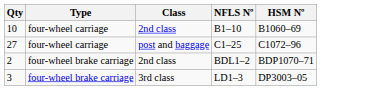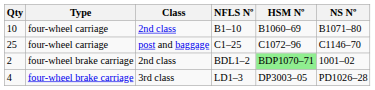 <table class="wikitable">
 <tr>
 <th>Qty</th>
 <th>Type</th>
 <th>Class</th>
 <th>NFLS Nº</th>
 <th>HSM Nº</th>
+<th>NS Nº</th>
 </tr>
 <tr>
 <td>10</td>
 <td>four-wheel carriage</td>
 <td><a href='#'>2nd class</a></td>
 <td>B1–10</td>
 <td>B1060–69</td>
+<td>B1071–80</td>
 </tr>
 <tr>
-<td>27</td>
+<td>25</td>
 <td>four-wheel carriage</td>
 <td><a href='#'>post</a> and <a href='#'>baggage</a></td>
 <td>C1–25</td>
 <td>C1072–96</td>
+<td>C1146–70</td>
 </tr>
 <tr>
 <td>2</td>
 <td>four-wheel brake carriage</td>
 <td>2nd class</td>
 <td>BDL1–2</td>
-<td>BDP1070–71</td>
+<td style="background: lightgreen;">BDP1070–71</td>
+<td>1001–02</td>
 </tr>
 <tr>
-<td>3</td>
+<td>4</td>
 <td><a href='#'>four-wheel brake carriage</a></td>
 <td>3rd class</td>
 <td>LD1–3</td>
 <td>DP3003–05</td>
+<td>PD1026–28</td>
 </tr>
 </table>
